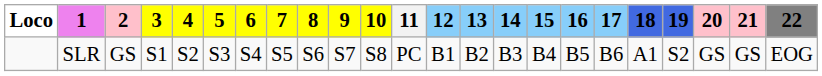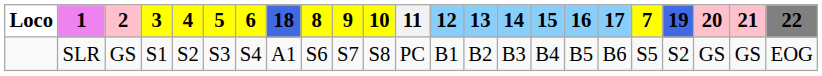 <table class="wikitable plainrowheaders unsortable" style="text-align:center">
 <tr>
 <th scope="col" rowspan="1" style="background:white;">Loco</th>
 <th scope="col" rowspan="1" style="background:violet;">1</th>
 <th scope="col" rowspan="1" style="background:pink;">2</th>
 <th scope="col" rowspan="1" style="background:yellow;">3</th>
 <th scope="col" rowspan="1" style="background:yellow;">4</th>
 <th scope="col" rowspan="1" style="background:yellow;">5</th>
 <th scope="col" rowspan="1" style="background:yellow;">6</th>
-<th scope="col" rowspan="1" style="background:yellow;">7</th>
+<th scope="col" rowspan="1" style="background:royalblue;">18</th>
 <th scope="col" rowspan="1" style="background:yellow;">8</th>
 <th scope="col" rowspan="1" style="background:yellow;">9</th>
 <th scope="col" rowspan="1" style="background:yellow;">10</th>
 <th scope="col" rowspan="1" style="background:neon;">11</th>
 <th scope="col" rowspan="1" style="background:lightskyblue;">12</th>
 <th scope="col" rowspan="1" style="background:lightskyblue;">13</th>
 <th scope="col" rowspan="1" style="background:lightskyblue;">14</th>
 <th scope="col" rowspan="1" style="background:lightskyblue;">15</th>
 <th scope="col" rowspan="1" style="background:lightskyblue;">16</th>
 <th scope="col" rowspan="1" style="background:lightskyblue;">17</th>
-<th scope="col" rowspan="1" style="background:royalblue;">18</th>
+<th scope="col" rowspan="1" style="background:yellow;">7</th>
 <th scope="col" rowspan="1" style="background:royalblue;">19</th>
 <th scope="col" rowspan="1" style="background:pink;">20</th>
 <th scope="col" rowspan="1" style="background:pink;">21</th>
 <th scope="col" rowspan="1" style="background:grey;">22</th>
 </tr>
 <tr>
 <td></td>
 <td>SLR</td>
 <td>GS</td>
 <td>S1</td>
 <td>S2</td>
 <td>S3</td>
 <td>S4</td>
-<td>S5</td>
+<td>A1</td>
 <td>S6</td>
 <td>S7</td>
 <td>S8</td>
 <td>PC</td>
 <td>B1</td>
 <td>B2</td>
 <td>B3</td>
 <td>B4</td>
 <td>B5</td>
 <td>B6</td>
-<td>A1</td>
+<td>S5</td>
 <td>S2</td>
 <td>GS</td>
 <td>GS</td>
 <td>EOG</td>
 </tr>
 </table>
